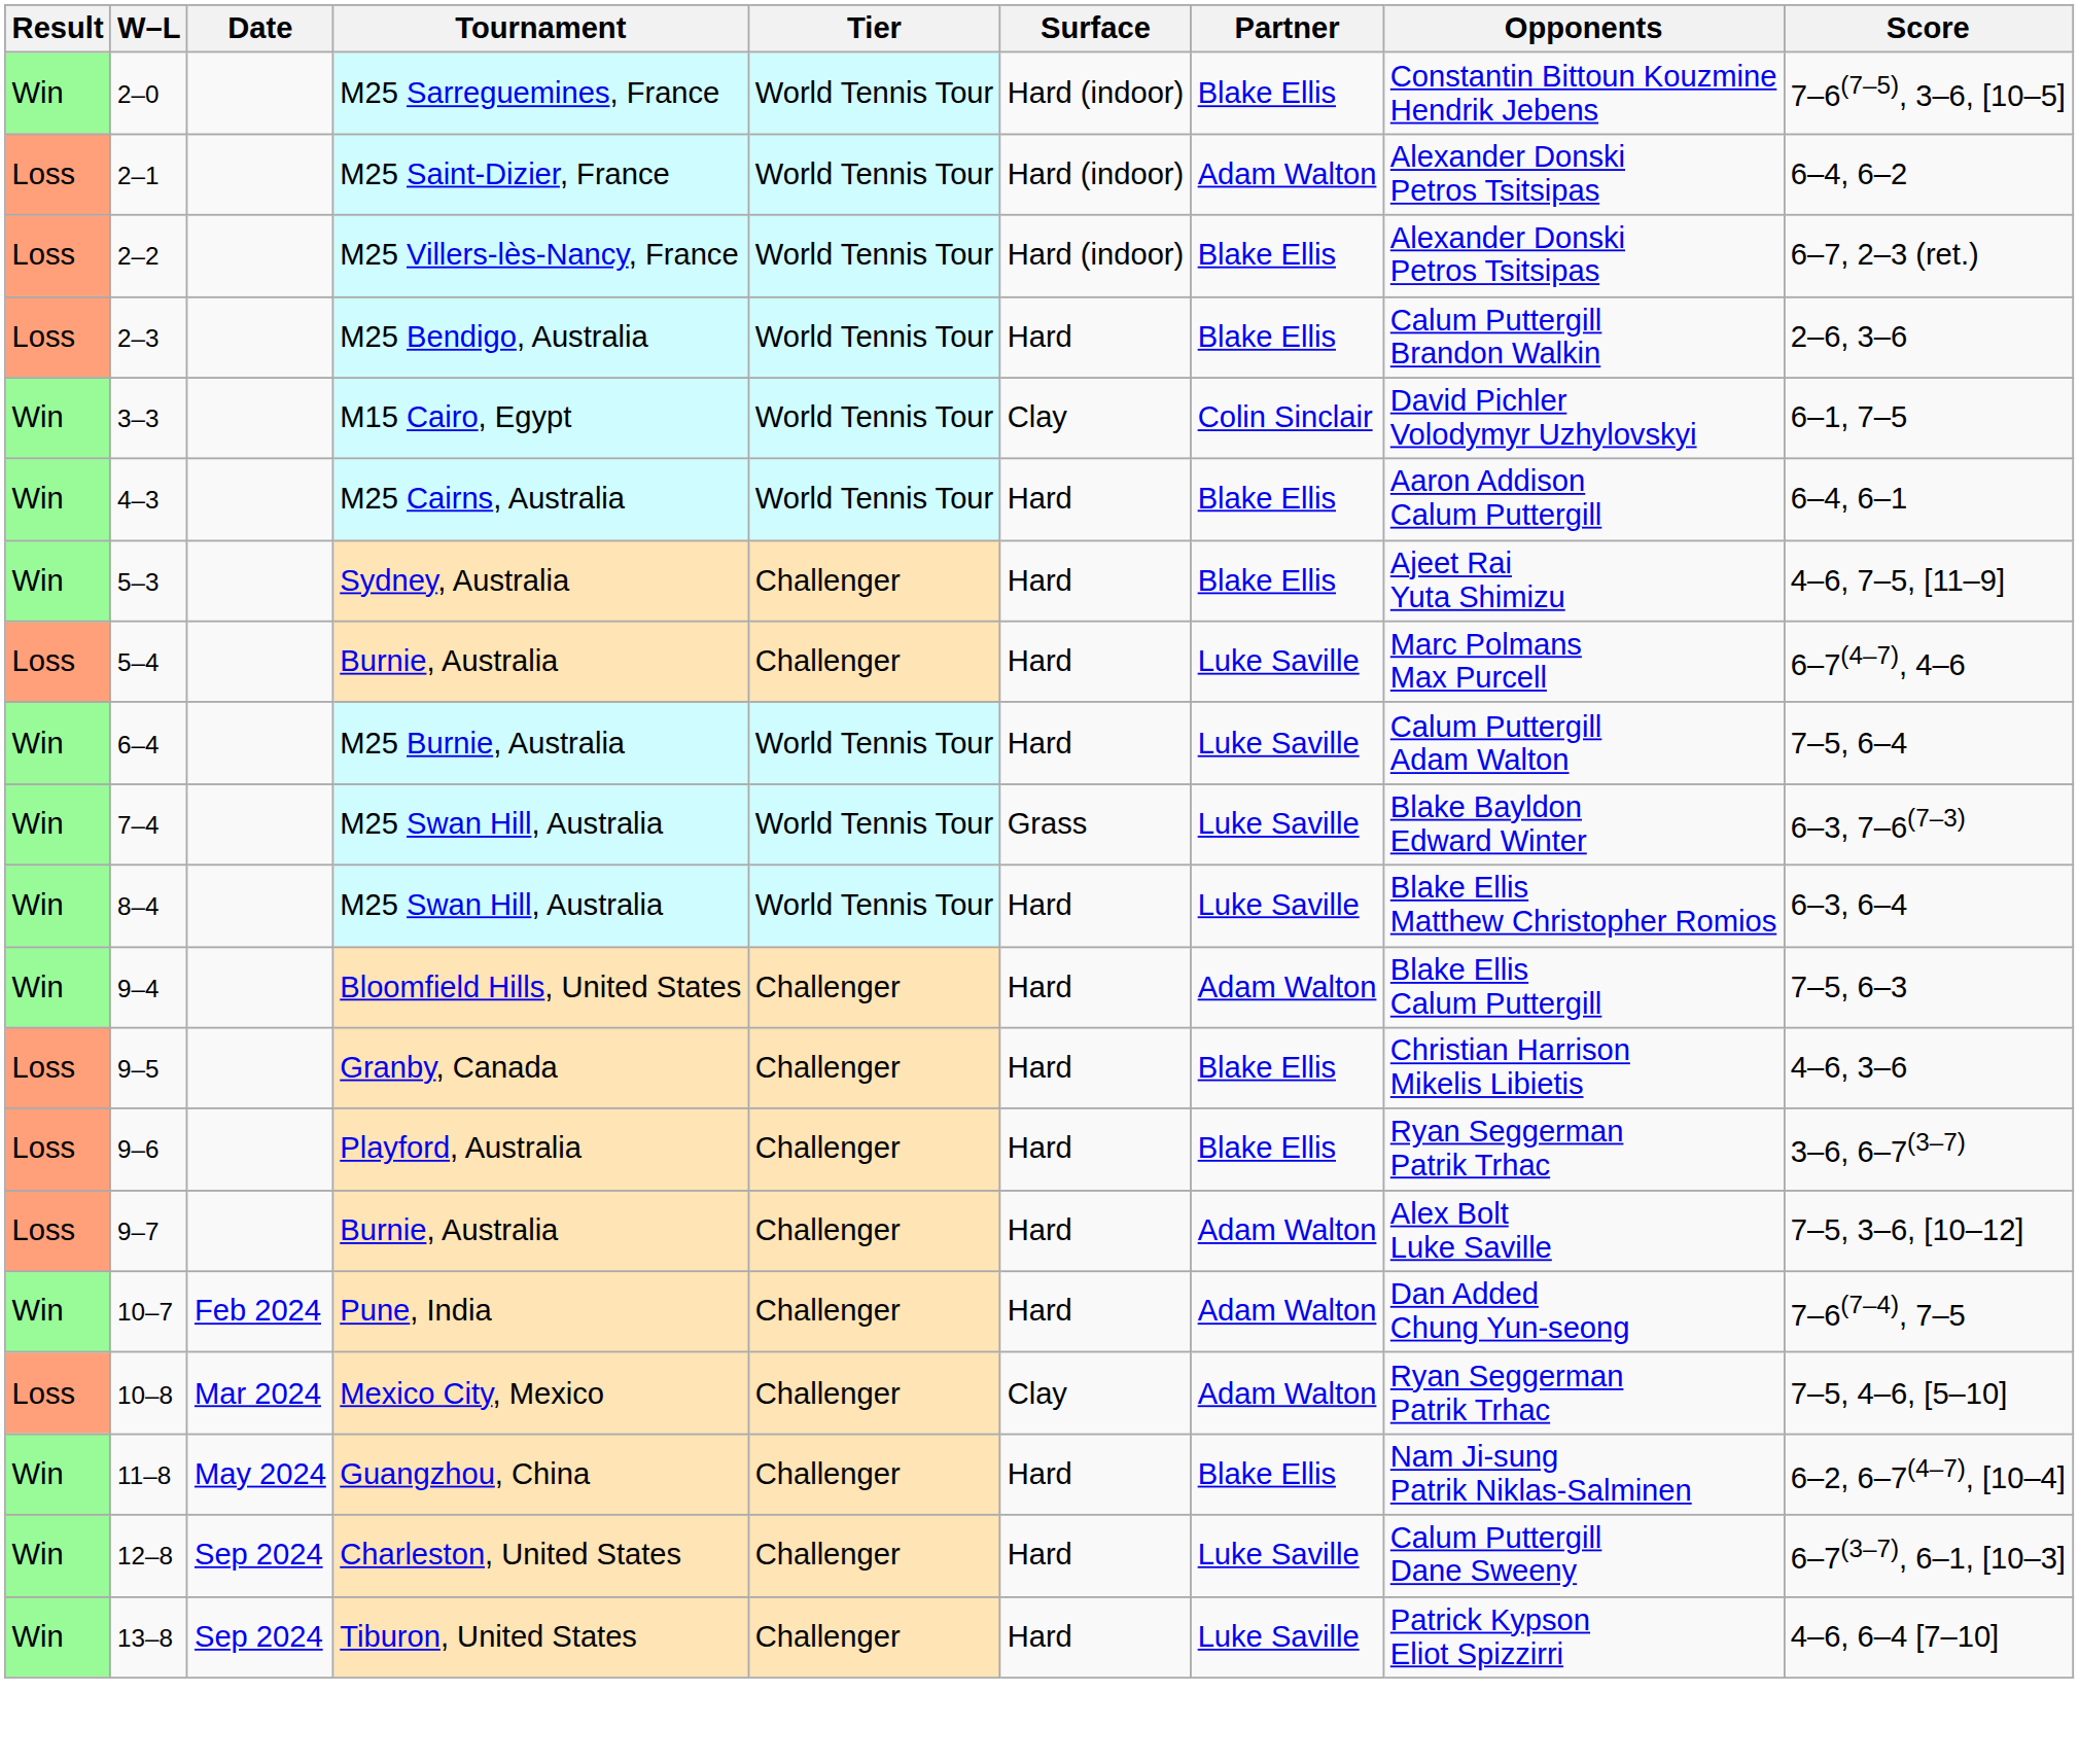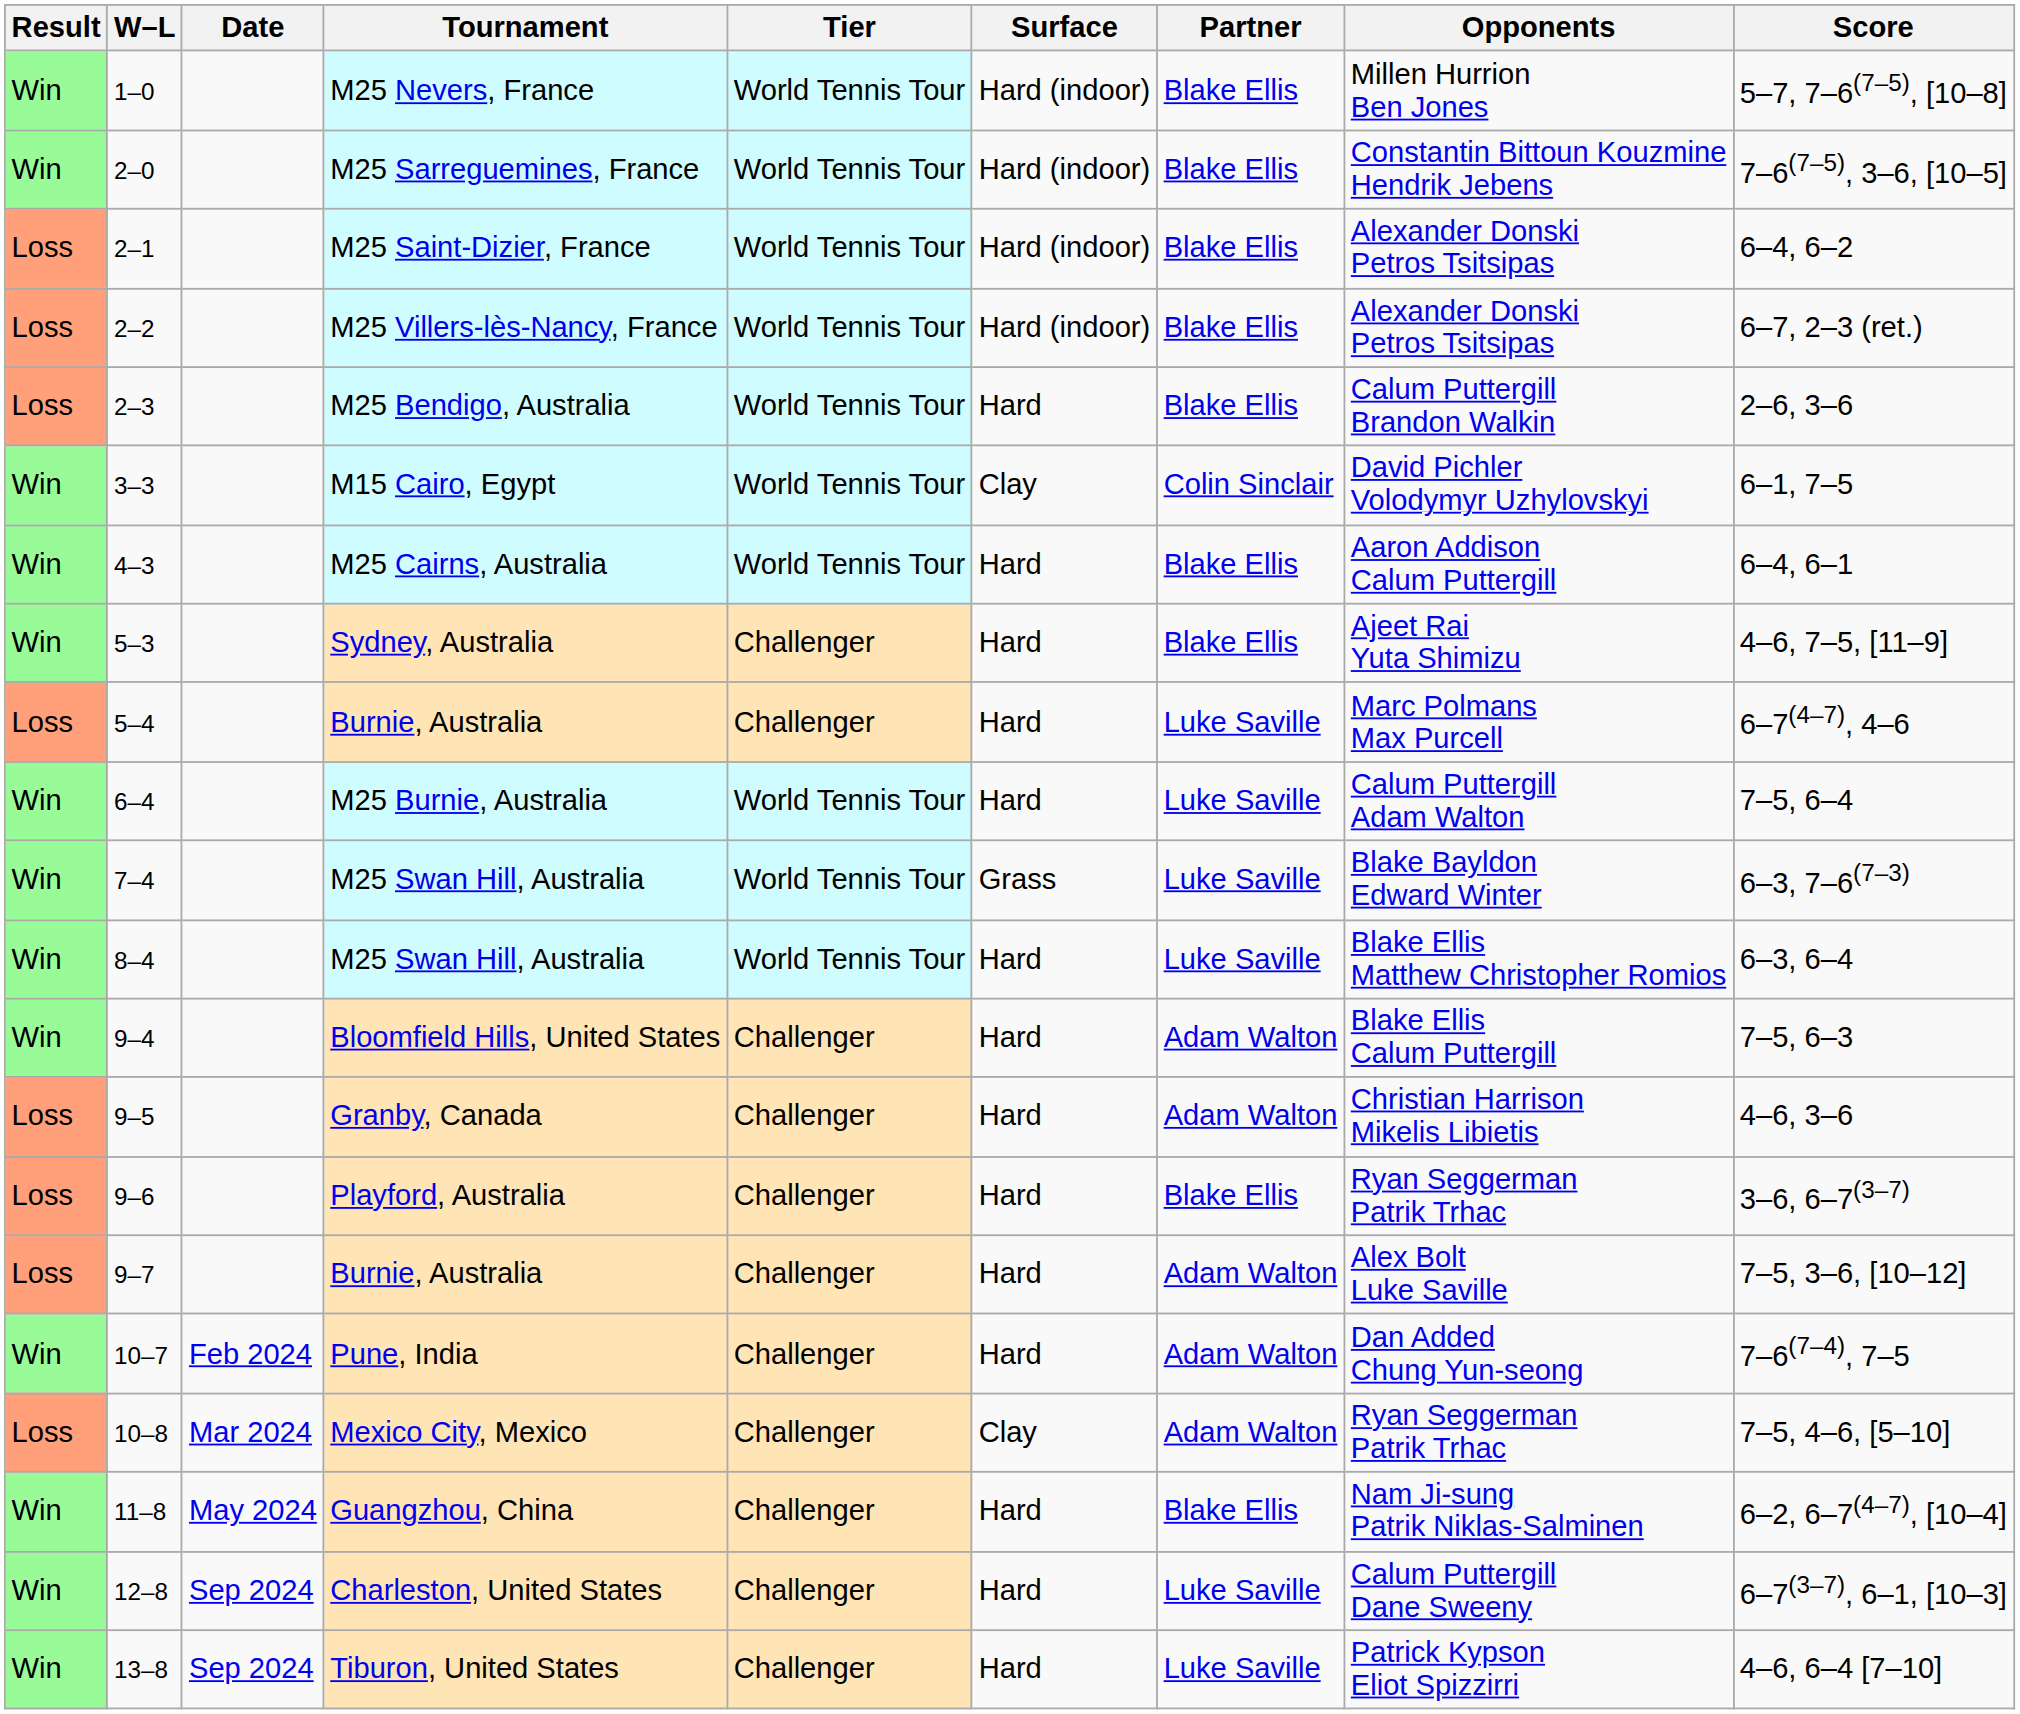 <table class="sortable wikitable">
 <tr>
 <th>Result</th>
 <th class="unsortable">W–L</th>
 <th>Date</th>
 <th>Tournament</th>
 <th>Tier</th>
 <th>Surface</th>
 <th>Partner</th>
 <th>Opponents</th>
 <th class="unsortable">Score</th>
+</tr>
+<tr>
+<td bgcolor=98FB98>Win</td>
+<td><small>1–0</small></td>
+<td></td>
+<td bgcolor=cffcff>M25 <a href='#'>Nevers</a>, France</td>
+<td bgcolor=cffcff>World Tennis Tour</td>
+<td>Hard (indoor)</td>
+<td> <a href='#'>Blake Ellis</a></td>
+<td> Millen Hurrion <br> <a href='#'>Ben Jones</a></td>
+<td>5–7, 7–6<sup>(7–5)</sup>, [10–8]</td>
 </tr>
 <tr>
 <td bgcolor=98FB98>Win</td>
 <td><small>2–0</small></td>
 <td></td>
 <td bgcolor=cffcff>M25 <a href='#'>Sarreguemines</a>, France</td>
 <td bgcolor=cffcff>World Tennis Tour</td>
 <td>Hard (indoor)</td>
 <td> <a href='#'>Blake Ellis</a></td>
 <td> <a href='#'>Constantin Bittoun Kouzmine</a>  <br> <a href='#'>Hendrik Jebens</a></td>
 <td>7–6<sup>(7–5)</sup>, 3–6, [10–5]</td>
 </tr>
 <tr>
 <td style="background:#ffa07a;">Loss</td>
 <td><small>2–1</small></td>
 <td></td>
 <td bgcolor=cffcff>M25 <a href='#'>Saint-Dizier</a>, France</td>
 <td bgcolor=cffcff>World Tennis Tour</td>
 <td>Hard (indoor)</td>
-<td> <a href='#'>Adam Walton</a></td>
+<td> <a href='#'>Blake Ellis</a></td>
 <td> <a href='#'>Alexander Donski</a> <br> <a href='#'>Petros Tsitsipas</a></td>
 <td>6–4, 6–2</td>
 </tr>
 <tr>
 <td style="background:#ffa07a;">Loss</td>
 <td><small>2–2</small></td>
 <td></td>
 <td bgcolor=cffcff>M25 <a href='#'>Villers-lès-Nancy</a>, France</td>
 <td bgcolor=cffcff>World Tennis Tour</td>
 <td>Hard (indoor)</td>
 <td> <a href='#'>Blake Ellis</a></td>
 <td> <a href='#'>Alexander Donski</a> <br> <a href='#'>Petros Tsitsipas</a></td>
 <td>6–7, 2–3 (ret.)</td>
 </tr>
 <tr>
 <td style="background:#ffa07a;">Loss</td>
 <td><small>2–3</small></td>
 <td></td>
 <td bgcolor=cffcff>M25 <a href='#'>Bendigo</a>, Australia</td>
 <td bgcolor=cffcff>World Tennis Tour</td>
 <td>Hard</td>
 <td> <a href='#'>Blake Ellis</a></td>
 <td> <a href='#'>Calum Puttergill</a> <br> <a href='#'>Brandon Walkin</a></td>
 <td>2–6, 3–6</td>
 </tr>
 <tr>
 <td bgcolor=98FB98>Win</td>
 <td><small>3–3</small></td>
 <td></td>
 <td bgcolor=cffcff>M15 <a href='#'>Cairo</a>, Egypt</td>
 <td bgcolor=cffcff>World Tennis Tour</td>
 <td>Clay</td>
 <td> <a href='#'>Colin Sinclair</a></td>
 <td> <a href='#'>David Pichler</a> <br> <a href='#'>Volodymyr Uzhylovskyi</a></td>
 <td>6–1, 7–5</td>
 </tr>
 <tr>
 <td bgcolor=98FB98>Win</td>
 <td><small>4–3</small></td>
 <td></td>
 <td bgcolor=cffcff>M25 <a href='#'>Cairns</a>, Australia</td>
 <td bgcolor=cffcff>World Tennis Tour</td>
 <td>Hard</td>
 <td> <a href='#'>Blake Ellis</a></td>
 <td> <a href='#'>Aaron Addison</a> <br> <a href='#'>Calum Puttergill</a></td>
 <td>6–4, 6–1</td>
 </tr>
 <tr>
 <td style="background:#98fb98;">Win</td>
 <td><small>5–3</small></td>
 <td><a href='#'></a></td>
 <td style="background:moccasin;"><a href='#'>Sydney</a>, Australia</td>
 <td style="background:moccasin;">Challenger</td>
 <td>Hard</td>
 <td> <a href='#'>Blake Ellis</a></td>
 <td> <a href='#'>Ajeet Rai</a><br> <a href='#'>Yuta Shimizu</a></td>
 <td>4–6, 7–5, [11–9]</td>
 </tr>
 <tr>
 <td bgcolor=FFA07A>Loss</td>
 <td><small>5–4</small></td>
 <td><a href='#'></a></td>
 <td style="background:moccasin;"><a href='#'>Burnie</a>, Australia</td>
 <td style="background:moccasin;">Challenger</td>
 <td>Hard</td>
 <td> <a href='#'>Luke Saville</a></td>
 <td> <a href='#'>Marc Polmans</a><br> <a href='#'>Max Purcell</a></td>
 <td>6–7<sup>(4–7)</sup>, 4–6</td>
 </tr>
 <tr>
 <td style="background:#98fb98;">Win</td>
 <td><small>6–4</small></td>
 <td></td>
 <td bgcolor=cffcff>M25 <a href='#'>Burnie</a>, Australia</td>
 <td bgcolor=cffcff>World Tennis Tour</td>
 <td>Hard</td>
 <td> <a href='#'>Luke Saville</a></td>
 <td> <a href='#'>Calum Puttergill</a><br> <a href='#'>Adam Walton</a></td>
 <td>7–5, 6–4</td>
 </tr>
 <tr>
 <td style="background:#98fb98;">Win</td>
 <td><small>7–4</small></td>
 <td></td>
 <td bgcolor=cffcff>M25 <a href='#'>Swan Hill</a>, Australia</td>
 <td bgcolor=cffcff>World Tennis Tour</td>
 <td>Grass</td>
 <td> <a href='#'>Luke Saville</a></td>
 <td> <a href='#'>Blake Bayldon</a><br> <a href='#'>Edward Winter</a></td>
 <td>6–3, 7–6<sup>(7–3)</sup></td>
 </tr>
 <tr>
 <td style="background:#98fb98;">Win</td>
 <td><small>8–4</small></td>
 <td></td>
 <td bgcolor=cffcff>M25 <a href='#'>Swan Hill</a>, Australia</td>
 <td bgcolor=cffcff>World Tennis Tour</td>
 <td>Hard</td>
 <td> <a href='#'>Luke Saville</a></td>
 <td> <a href='#'>Blake Ellis</a><br> <a href='#'>Matthew Christopher Romios</a></td>
 <td>6–3, 6–4</td>
 </tr>
 <tr>
 <td bgcolor=98FB98>Win</td>
 <td><small>9–4</small></td>
 <td><a href='#'></a></td>
 <td style="background:moccasin;"><a href='#'>Bloomfield Hills</a>, United States</td>
 <td style="background:moccasin;">Challenger</td>
 <td>Hard</td>
 <td> <a href='#'>Adam Walton</a></td>
 <td> <a href='#'>Blake Ellis</a><br> <a href='#'>Calum Puttergill</a></td>
 <td>7–5, 6–3</td>
 </tr>
 <tr>
 <td bgcolor=FFA07A>Loss</td>
 <td><small>9–5</small></td>
 <td><a href='#'></a></td>
 <td style="background:moccasin;"><a href='#'>Granby</a>, Canada</td>
 <td style="background:moccasin;">Challenger</td>
 <td>Hard</td>
-<td> <a href='#'>Blake Ellis</a></td>
+<td> <a href='#'>Adam Walton</a></td>
 <td> <a href='#'>Christian Harrison</a><br> <a href='#'>Mikelis Libietis</a></td>
 <td>4–6, 3–6</td>
 </tr>
 <tr>
 <td bgcolor=FFA07A>Loss</td>
 <td><small>9–6</small></td>
 <td><a href='#'></a></td>
 <td style="background:moccasin;"><a href='#'>Playford</a>, Australia</td>
 <td style="background:moccasin;">Challenger</td>
 <td>Hard</td>
 <td> <a href='#'>Blake Ellis</a></td>
 <td> <a href='#'>Ryan Seggerman</a><br> <a href='#'>Patrik Trhac</a></td>
 <td>3–6, 6–7<sup>(3–7)</sup></td>
 </tr>
 <tr>
 <td bgcolor=FFA07A>Loss</td>
 <td><small>9–7</small></td>
 <td><a href='#'></a></td>
 <td style="background:moccasin;"><a href='#'>Burnie</a>, Australia</td>
 <td style="background:moccasin;">Challenger</td>
 <td>Hard</td>
 <td> <a href='#'>Adam Walton</a></td>
 <td> <a href='#'>Alex Bolt</a><br> <a href='#'>Luke Saville</a></td>
 <td>7–5, 3–6, [10–12]</td>
 </tr>
 <tr>
 <td bgcolor="98FB98">Win</td>
 <td><small>10–7</small></td>
 <td><a href='#'>Feb 2024</a></td>
 <td bgcolor=moccasin><a href='#'>Pune</a>, India</td>
 <td bgcolor=moccasin>Challenger</td>
 <td>Hard</td>
 <td> <a href='#'>Adam Walton</a></td>
 <td> <a href='#'>Dan Added</a><br> <a href='#'>Chung Yun-seong</a></td>
 <td>7–6<sup>(7–4)</sup>, 7–5</td>
 </tr>
 <tr>
 <td bgcolor=FFA07A>Loss</td>
 <td><small>10–8</small></td>
 <td><a href='#'>Mar 2024</a></td>
 <td bgcolor=moccasin><a href='#'>Mexico City</a>, Mexico</td>
 <td bgcolor=moccasin>Challenger</td>
 <td>Clay</td>
 <td> <a href='#'>Adam Walton</a></td>
 <td> <a href='#'>Ryan Seggerman</a><br> <a href='#'>Patrik Trhac</a></td>
 <td>7–5, 4–6, [5–10]</td>
 </tr>
 <tr>
 <td bgcolor="98FB98">Win</td>
 <td><small>11–8</small></td>
 <td><a href='#'>May 2024</a></td>
 <td bgcolor=moccasin><a href='#'>Guangzhou</a>, China</td>
 <td bgcolor=moccasin>Challenger</td>
 <td>Hard</td>
 <td> <a href='#'>Blake Ellis</a></td>
 <td> <a href='#'>Nam Ji-sung</a><br> <a href='#'>Patrik Niklas-Salminen</a></td>
 <td>6–2, 6–7<sup>(4–7)</sup>, [10–4]</td>
 </tr>
 <tr>
 <td bgcolor=98FB98>Win</td>
 <td><small>12–8</small></td>
 <td><a href='#'>Sep 2024</a></td>
 <td style="background:moccasin;"><a href='#'>Charleston</a>, United States</td>
 <td style="background:moccasin;">Challenger</td>
 <td>Hard</td>
 <td> <a href='#'>Luke Saville</a></td>
 <td> <a href='#'>Calum Puttergill</a><br> <a href='#'>Dane Sweeny</a></td>
 <td>6–7<sup>(3–7)</sup>, 6–1, [10–3]</td>
 </tr>
 <tr>
 <td bgcolor=98FB98>Win</td>
 <td><small>13–8</small></td>
 <td><a href='#'>Sep 2024</a></td>
 <td style="background:moccasin;"><a href='#'>Tiburon</a>, United States</td>
 <td style="background:moccasin;">Challenger</td>
 <td>Hard</td>
 <td> <a href='#'>Luke Saville</a></td>
 <td> <a href='#'>Patrick Kypson</a><br> <a href='#'>Eliot Spizzirri</a></td>
 <td>4–6, 6–4 [7–10]</td>
 </tr>
 </table>
